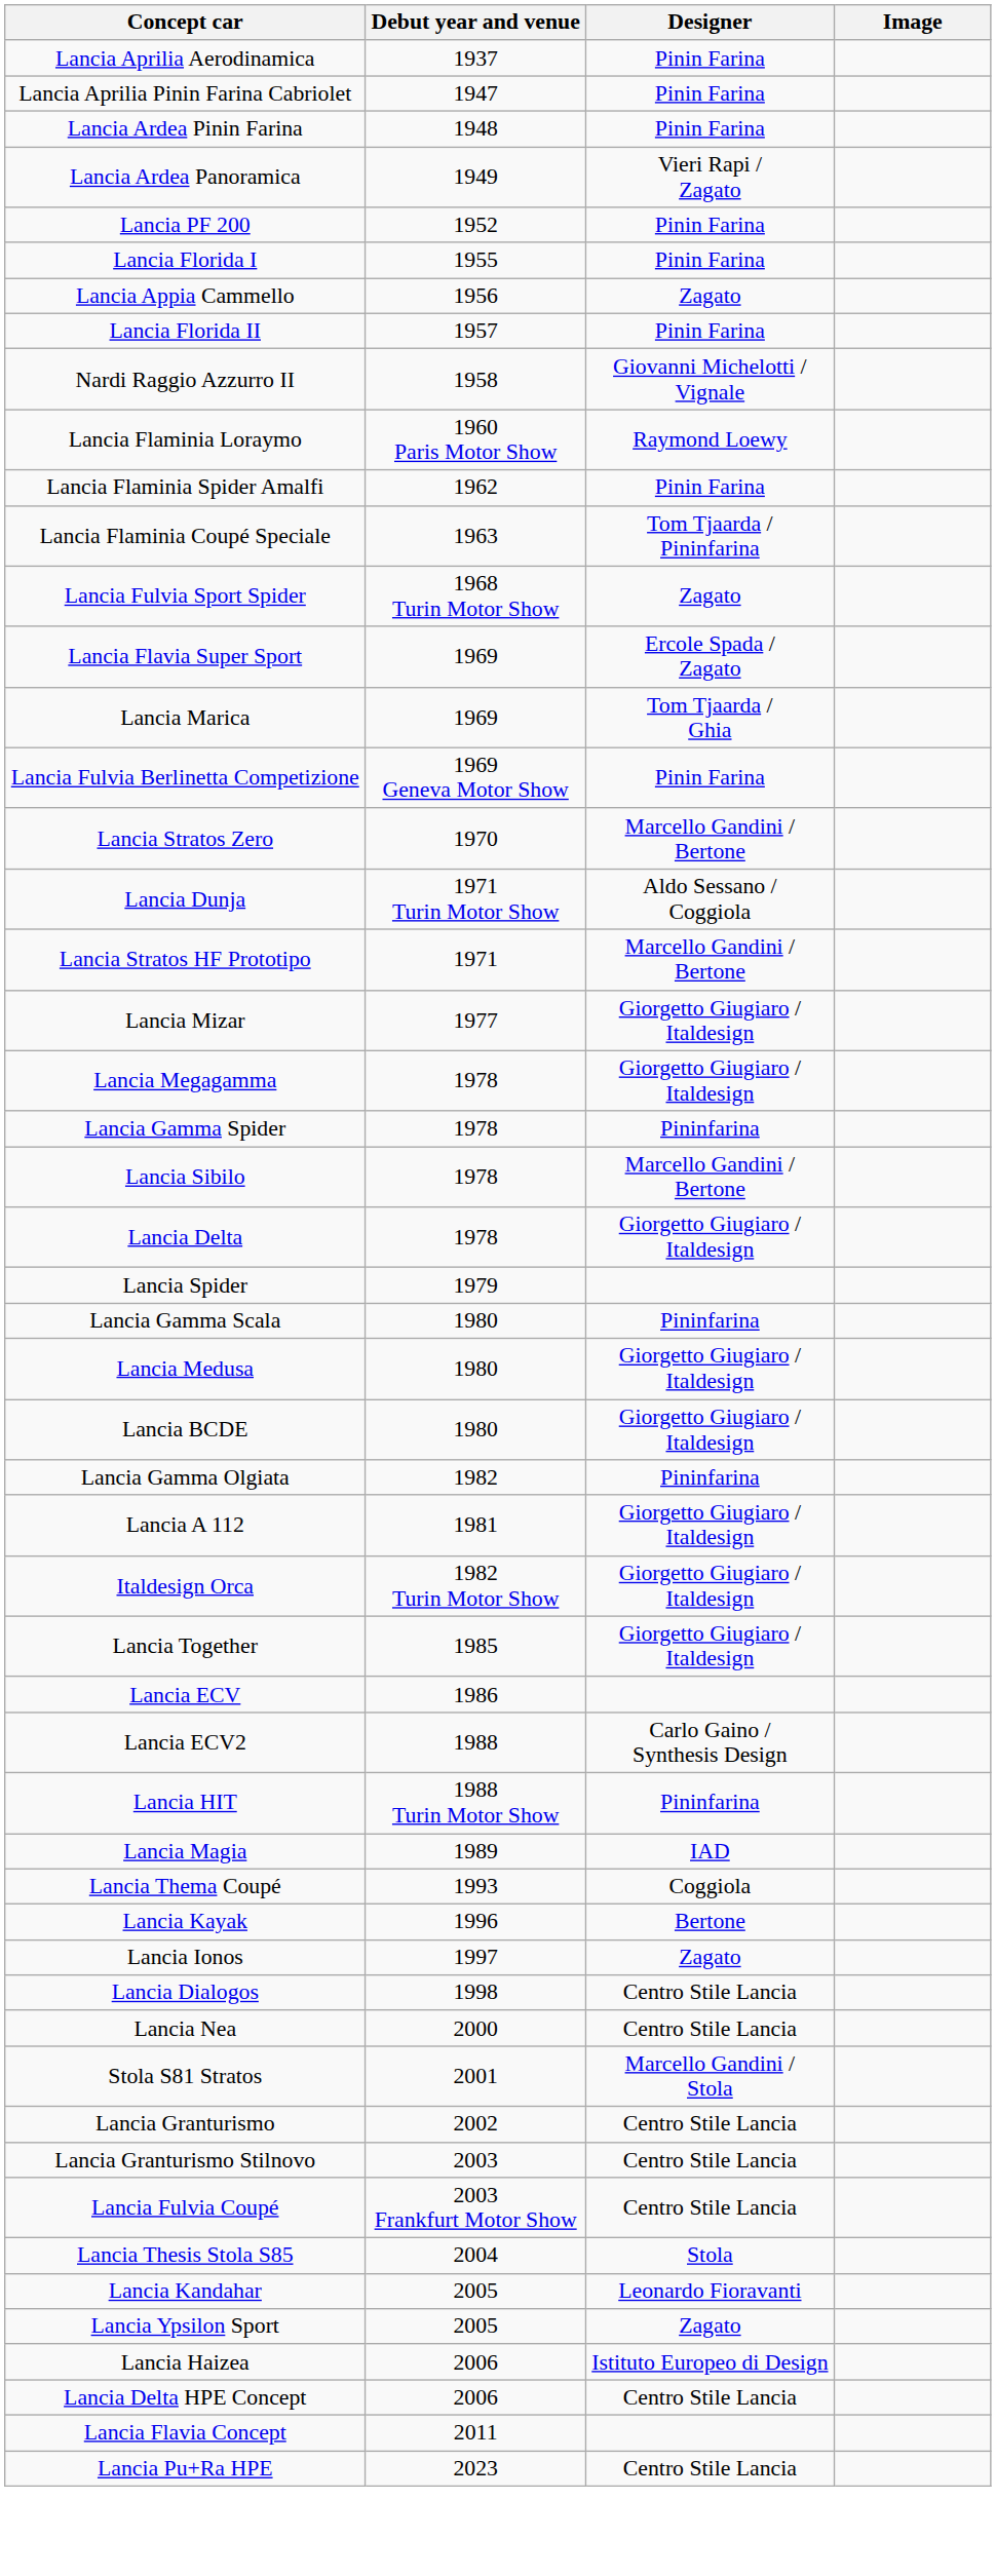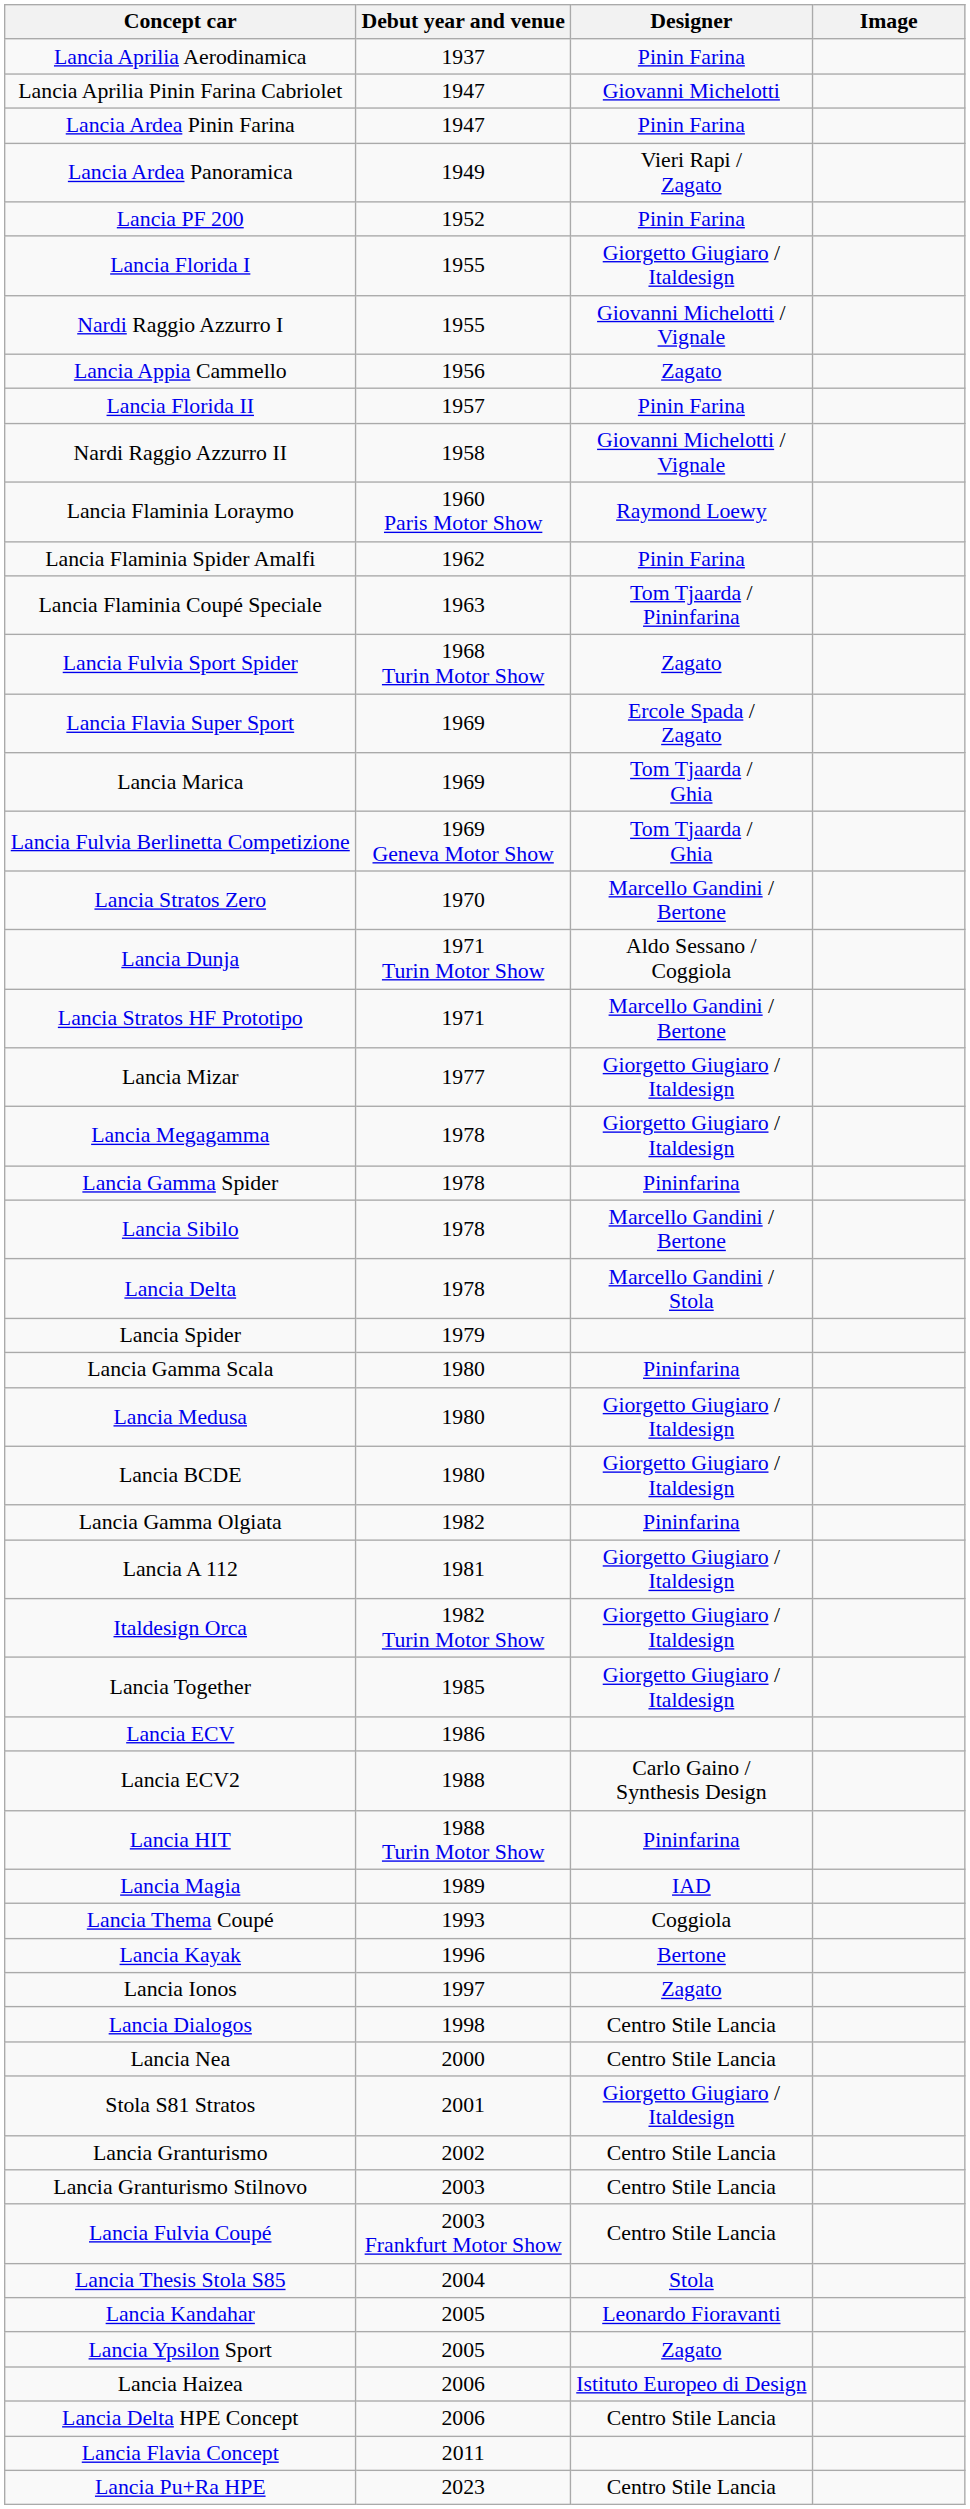 <table class="wikitable" style="font-size=91%; text-align:center" width=80%>
 <tr>
 <th>Concept car</th>
 <th>Debut year and venue</th>
 <th>Designer</th>
 <th width=105px>Image</th>
 </tr>
 <tr>
 <td><a href='#'>Lancia Aprilia</a> Aerodinamica</td>
 <td>1937</td>
 <td><a href='#'>Pinin Farina</a></td>
 <td></td>
 </tr>
 <tr>
 <td>Lancia Aprilia Pinin Farina Cabriolet</td>
 <td>1947</td>
-<td><a href='#'>Pinin Farina</a></td>
+<td><a href='#'>Giovanni Michelotti</a></td>
 <td></td>
 </tr>
 <tr>
 <td><a href='#'>Lancia Ardea</a> Pinin Farina</td>
-<td>1948</td>
+<td>1947</td>
 <td><a href='#'>Pinin Farina</a></td>
 <td></td>
 </tr>
 <tr>
 <td><a href='#'>Lancia Ardea</a> Panoramica</td>
 <td>1949</td>
 <td>Vieri Rapi /<br><a href='#'>Zagato</a></td>
 <td></td>
 </tr>
 <tr>
 <td><a href='#'>Lancia PF 200</a></td>
 <td>1952</td>
 <td><a href='#'>Pinin Farina</a></td>
 <td></td>
 </tr>
 <tr>
 <td><a href='#'>Lancia Florida I</a></td>
 <td>1955</td>
-<td><a href='#'>Pinin Farina</a></td>
+<td><a href='#'>Giorgetto Giugiaro</a> /<br><a href='#'>Italdesign</a></td>
+<td></td>
+</tr>
+<tr>
+<td><a href='#'>Nardi</a> Raggio Azzurro I</td>
+<td>1955</td>
+<td><a href='#'>Giovanni Michelotti</a> /<br><a href='#'>Vignale</a></td>
 <td></td>
 </tr>
 <tr>
 <td><a href='#'>Lancia Appia</a> Cammello</td>
 <td>1956</td>
 <td><a href='#'>Zagato</a></td>
 <td></td>
 </tr>
 <tr>
 <td><a href='#'>Lancia Florida II</a></td>
 <td>1957</td>
 <td><a href='#'>Pinin Farina</a></td>
 <td></td>
 </tr>
 <tr>
 <td>Nardi Raggio Azzurro II</td>
 <td>1958</td>
 <td><a href='#'>Giovanni Michelotti</a> /<br><a href='#'>Vignale</a></td>
 <td></td>
 </tr>
 <tr>
 <td>Lancia Flaminia Loraymo</td>
 <td>1960<br><a href='#'>Paris Motor Show</a></td>
 <td><a href='#'>Raymond Loewy</a></td>
 <td></td>
 </tr>
 <tr>
 <td>Lancia Flaminia Spider Amalfi</td>
 <td>1962</td>
 <td><a href='#'>Pinin Farina</a></td>
 <td></td>
 </tr>
 <tr>
 <td>Lancia Flaminia Coupé Speciale</td>
 <td>1963</td>
 <td><a href='#'>Tom Tjaarda</a> /<br><a href='#'>Pininfarina</a></td>
 <td></td>
 </tr>
 <tr>
 <td><a href='#'>Lancia Fulvia Sport Spider</a></td>
 <td>1968<br><a href='#'>Turin Motor Show</a></td>
 <td><a href='#'>Zagato</a></td>
 <td></td>
 </tr>
 <tr>
 <td><a href='#'>Lancia Flavia Super Sport</a></td>
 <td>1969</td>
 <td><a href='#'>Ercole Spada</a> /<br><a href='#'>Zagato</a></td>
 <td></td>
 </tr>
 <tr>
 <td>Lancia Marica</td>
 <td>1969</td>
 <td><a href='#'>Tom Tjaarda</a> /<br><a href='#'>Ghia</a></td>
 <td></td>
 </tr>
 <tr>
 <td><a href='#'>Lancia Fulvia Berlinetta Competizione</a></td>
 <td>1969<br><a href='#'>Geneva Motor Show</a></td>
-<td><a href='#'>Pinin Farina</a></td>
+<td><a href='#'>Tom Tjaarda</a> /<br><a href='#'>Ghia</a></td>
 <td></td>
 </tr>
 <tr>
 <td><a href='#'>Lancia Stratos Zero</a></td>
 <td>1970</td>
 <td><a href='#'>Marcello Gandini</a> /<br><a href='#'>Bertone</a></td>
 <td></td>
 </tr>
 <tr>
 <td><a href='#'>Lancia Dunja</a></td>
 <td>1971<br><a href='#'>Turin Motor Show</a></td>
 <td>Aldo Sessano /<br>Coggiola</td>
 <td></td>
 </tr>
 <tr>
 <td><a href='#'>Lancia Stratos HF Prototipo</a></td>
 <td>1971</td>
 <td><a href='#'>Marcello Gandini</a> /<br><a href='#'>Bertone</a></td>
 <td></td>
 </tr>
 <tr>
 <td>Lancia Mizar</td>
 <td>1977</td>
 <td><a href='#'>Giorgetto Giugiaro</a> /<br><a href='#'>Italdesign</a></td>
 <td></td>
 </tr>
 <tr>
 <td><a href='#'>Lancia Megagamma</a></td>
 <td>1978</td>
 <td><a href='#'>Giorgetto Giugiaro</a> /<br><a href='#'>Italdesign</a></td>
 <td></td>
 </tr>
 <tr>
 <td><a href='#'>Lancia Gamma</a> Spider</td>
 <td>1978</td>
 <td><a href='#'>Pininfarina</a></td>
 <td></td>
 </tr>
 <tr>
 <td><a href='#'>Lancia Sibilo</a></td>
 <td>1978</td>
 <td><a href='#'>Marcello Gandini</a> /<br><a href='#'>Bertone</a></td>
 <td></td>
 </tr>
 <tr>
 <td><a href='#'>Lancia Delta</a></td>
 <td>1978</td>
-<td><a href='#'>Giorgetto Giugiaro</a> /<br><a href='#'>Italdesign</a></td>
+<td><a href='#'>Marcello Gandini</a> /<br><a href='#'>Stola</a></td>
 <td></td>
 </tr>
 <tr>
 <td>Lancia Spider</td>
 <td>1979</td>
 <td></td>
 <td></td>
 </tr>
 <tr>
 <td>Lancia Gamma Scala</td>
 <td>1980</td>
 <td><a href='#'>Pininfarina</a></td>
 <td></td>
 </tr>
 <tr>
 <td><a href='#'>Lancia Medusa</a></td>
 <td>1980</td>
 <td><a href='#'>Giorgetto Giugiaro</a> /<br><a href='#'>Italdesign</a></td>
 <td></td>
 </tr>
 <tr>
 <td>Lancia BCDE</td>
 <td>1980</td>
 <td><a href='#'>Giorgetto Giugiaro</a> /<br><a href='#'>Italdesign</a></td>
 <td></td>
 </tr>
 <tr>
 <td>Lancia Gamma Olgiata</td>
 <td>1982</td>
 <td><a href='#'>Pininfarina</a></td>
 <td></td>
 </tr>
 <tr>
 <td>Lancia A 112</td>
 <td>1981</td>
 <td><a href='#'>Giorgetto Giugiaro</a> /<br><a href='#'>Italdesign</a></td>
 <td></td>
 </tr>
 <tr>
 <td><a href='#'>Italdesign Orca</a></td>
 <td>1982<br><a href='#'>Turin Motor Show</a></td>
 <td><a href='#'>Giorgetto Giugiaro</a> /<br><a href='#'>Italdesign</a></td>
 <td></td>
 </tr>
 <tr>
 <td>Lancia Together</td>
 <td>1985</td>
 <td><a href='#'>Giorgetto Giugiaro</a> /<br><a href='#'>Italdesign</a></td>
 <td></td>
 </tr>
 <tr>
 <td><a href='#'>Lancia ECV</a></td>
 <td>1986</td>
 <td></td>
 <td></td>
 </tr>
 <tr>
 <td>Lancia ECV2</td>
 <td>1988</td>
 <td>Carlo Gaino /<br>Synthesis Design</td>
 <td></td>
 </tr>
 <tr>
 <td><a href='#'>Lancia HIT</a></td>
 <td>1988<br><a href='#'>Turin Motor Show</a></td>
 <td><a href='#'>Pininfarina</a></td>
 <td></td>
 </tr>
 <tr>
 <td><a href='#'>Lancia Magia</a></td>
 <td>1989</td>
 <td><a href='#'>IAD</a></td>
 <td></td>
 </tr>
 <tr>
 <td><a href='#'>Lancia Thema</a> Coupé</td>
 <td>1993</td>
 <td>Coggiola</td>
 <td></td>
 </tr>
 <tr>
 <td><a href='#'>Lancia Kayak</a></td>
 <td>1996</td>
 <td><a href='#'>Bertone</a></td>
 <td></td>
 </tr>
 <tr>
 <td>Lancia Ionos</td>
 <td>1997</td>
 <td><a href='#'>Zagato</a></td>
 <td></td>
 </tr>
 <tr>
 <td><a href='#'>Lancia Dialogos</a></td>
 <td>1998</td>
 <td>Centro Stile Lancia</td>
 <td></td>
 </tr>
 <tr>
 <td>Lancia Nea</td>
 <td>2000</td>
 <td>Centro Stile Lancia</td>
 <td></td>
 </tr>
 <tr>
 <td>Stola S81 Stratos</td>
 <td>2001</td>
-<td><a href='#'>Marcello Gandini</a> /<br><a href='#'>Stola</a></td>
+<td><a href='#'>Giorgetto Giugiaro</a> /<br><a href='#'>Italdesign</a></td>
 <td></td>
 </tr>
 <tr>
 <td>Lancia Granturismo</td>
 <td>2002</td>
 <td>Centro Stile Lancia</td>
 <td></td>
 </tr>
 <tr>
 <td>Lancia Granturismo Stilnovo</td>
 <td>2003</td>
 <td>Centro Stile Lancia</td>
 <td></td>
 </tr>
 <tr>
 <td><a href='#'>Lancia Fulvia Coupé</a></td>
 <td>2003<br><a href='#'>Frankfurt Motor Show</a></td>
 <td>Centro Stile Lancia</td>
 <td></td>
 </tr>
 <tr>
 <td><a href='#'>Lancia Thesis Stola S85</a></td>
 <td>2004</td>
 <td><a href='#'>Stola</a></td>
 <td></td>
 </tr>
 <tr>
 <td><a href='#'>Lancia Kandahar</a></td>
 <td>2005</td>
 <td><a href='#'>Leonardo Fioravanti</a></td>
 <td></td>
 </tr>
 <tr>
 <td><a href='#'>Lancia Ypsilon</a> Sport</td>
 <td>2005</td>
 <td><a href='#'>Zagato</a></td>
 <td></td>
 </tr>
 <tr>
 <td>Lancia Haizea</td>
 <td>2006</td>
 <td><a href='#'>Istituto Europeo di Design</a></td>
 <td></td>
 </tr>
 <tr>
 <td><a href='#'>Lancia Delta</a> HPE Concept</td>
 <td>2006</td>
 <td>Centro Stile Lancia</td>
 <td></td>
 </tr>
 <tr>
 <td><a href='#'>Lancia Flavia Concept</a></td>
 <td>2011</td>
 <td></td>
 <td></td>
 </tr>
 <tr>
 <td><a href='#'>Lancia Pu+Ra HPE</a></td>
 <td>2023</td>
 <td>Centro Stile Lancia</td>
 <td></td>
 </tr>
 </table>
